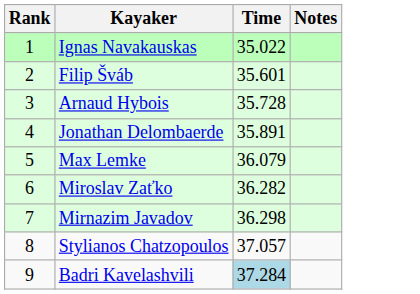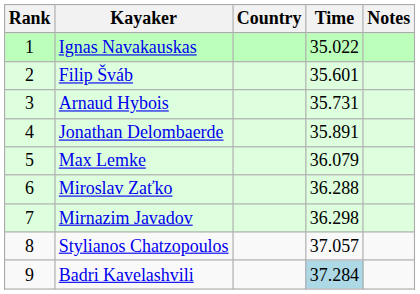 <table class="wikitable" style="text-align:center">
 <tr>
 <th>Rank</th>
 <th>Kayaker</th>
+<th>Country</th>
 <th>Time</th>
 <th>Notes</th>
 </tr>
 <tr bgcolor=bbffbb>
 <td>1</td>
 <td align="left"><a href='#'>Ignas Navakauskas</a></td>
+<td align="left"></td>
 <td>35.022</td>
 <td></td>
 </tr>
 <tr bgcolor=ddffdd>
 <td>2</td>
 <td align="left"><a href='#'>Filip Šváb</a></td>
+<td align="left"></td>
 <td>35.601</td>
 <td></td>
 </tr>
 <tr bgcolor=ddffdd>
 <td>3</td>
 <td align="left"><a href='#'>Arnaud Hybois</a></td>
-<td>35.728</td>
+<td align="left"></td>
+<td>35.731</td>
 <td></td>
 </tr>
 <tr bgcolor=ddffdd>
 <td>4</td>
 <td align="left"><a href='#'>Jonathan Delombaerde</a></td>
+<td align="left"></td>
 <td>35.891</td>
 <td></td>
 </tr>
 <tr bgcolor=ddffdd>
 <td>5</td>
 <td align="left"><a href='#'>Max Lemke</a></td>
+<td align="left"></td>
 <td>36.079</td>
 <td></td>
 </tr>
 <tr bgcolor=ddffdd>
 <td>6</td>
 <td align="left"><a href='#'>Miroslav Zaťko</a></td>
-<td>36.282</td>
+<td align="left"></td>
+<td>36.288</td>
 <td></td>
 </tr>
 <tr bgcolor=ddffdd>
 <td>7</td>
 <td align="left"><a href='#'>Mirnazim Javadov</a></td>
+<td align="left"></td>
 <td>36.298</td>
 <td></td>
 </tr>
 <tr>
 <td>8</td>
 <td align="left"><a href='#'>Stylianos Chatzopoulos</a></td>
+<td align="left"></td>
 <td>37.057</td>
 <td></td>
 </tr>
 <tr>
 <td>9</td>
 <td align="left"><a href='#'>Badri Kavelashvili</a></td>
+<td align="left"></td>
 <td style="background: lightblue;">37.284</td>
 <td></td>
 </tr>
 </table>
